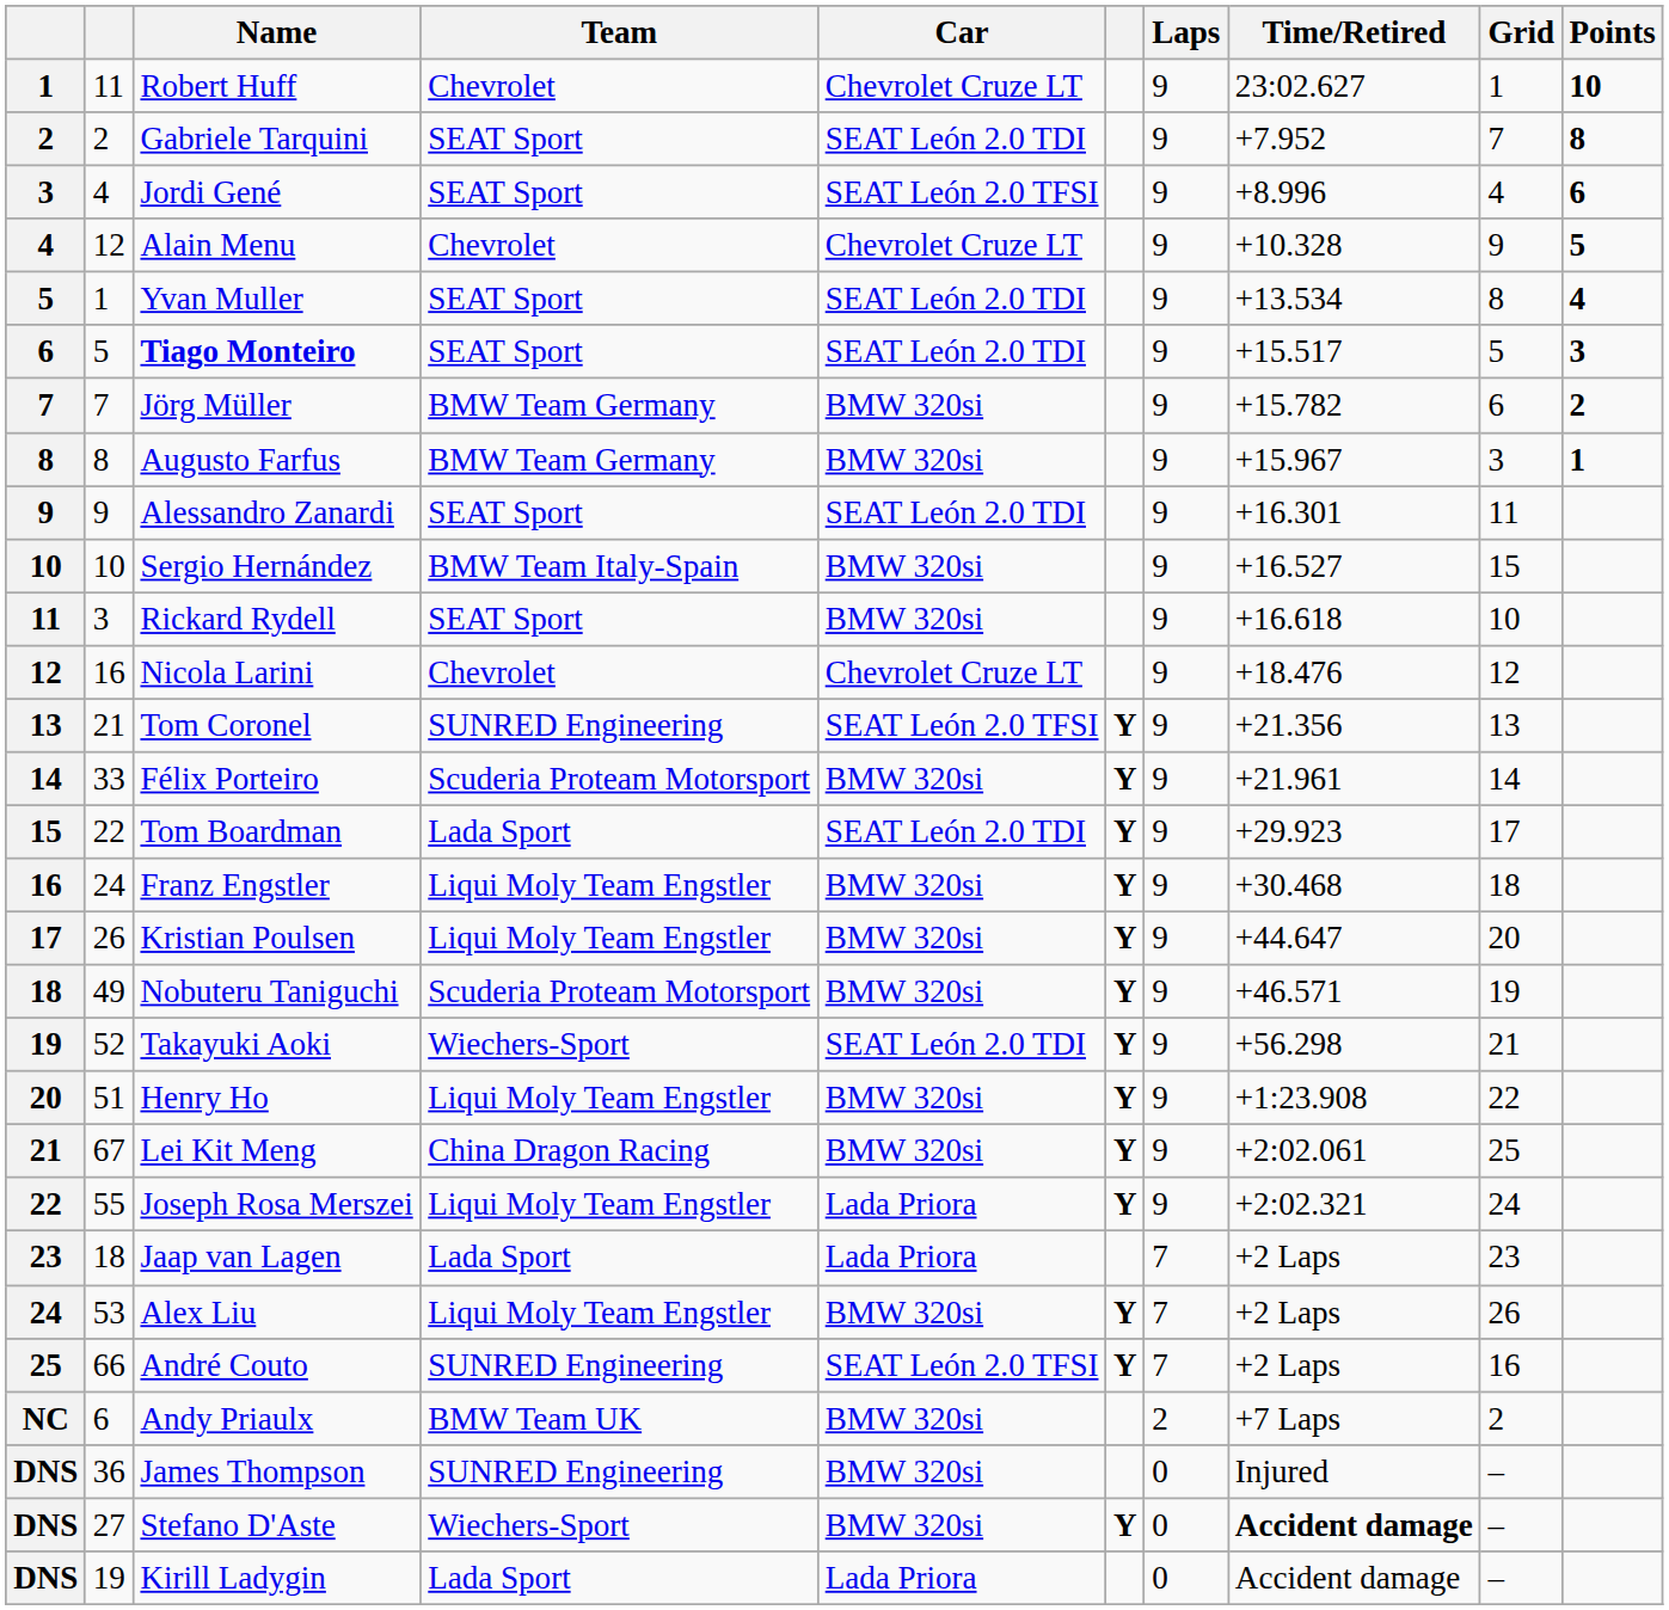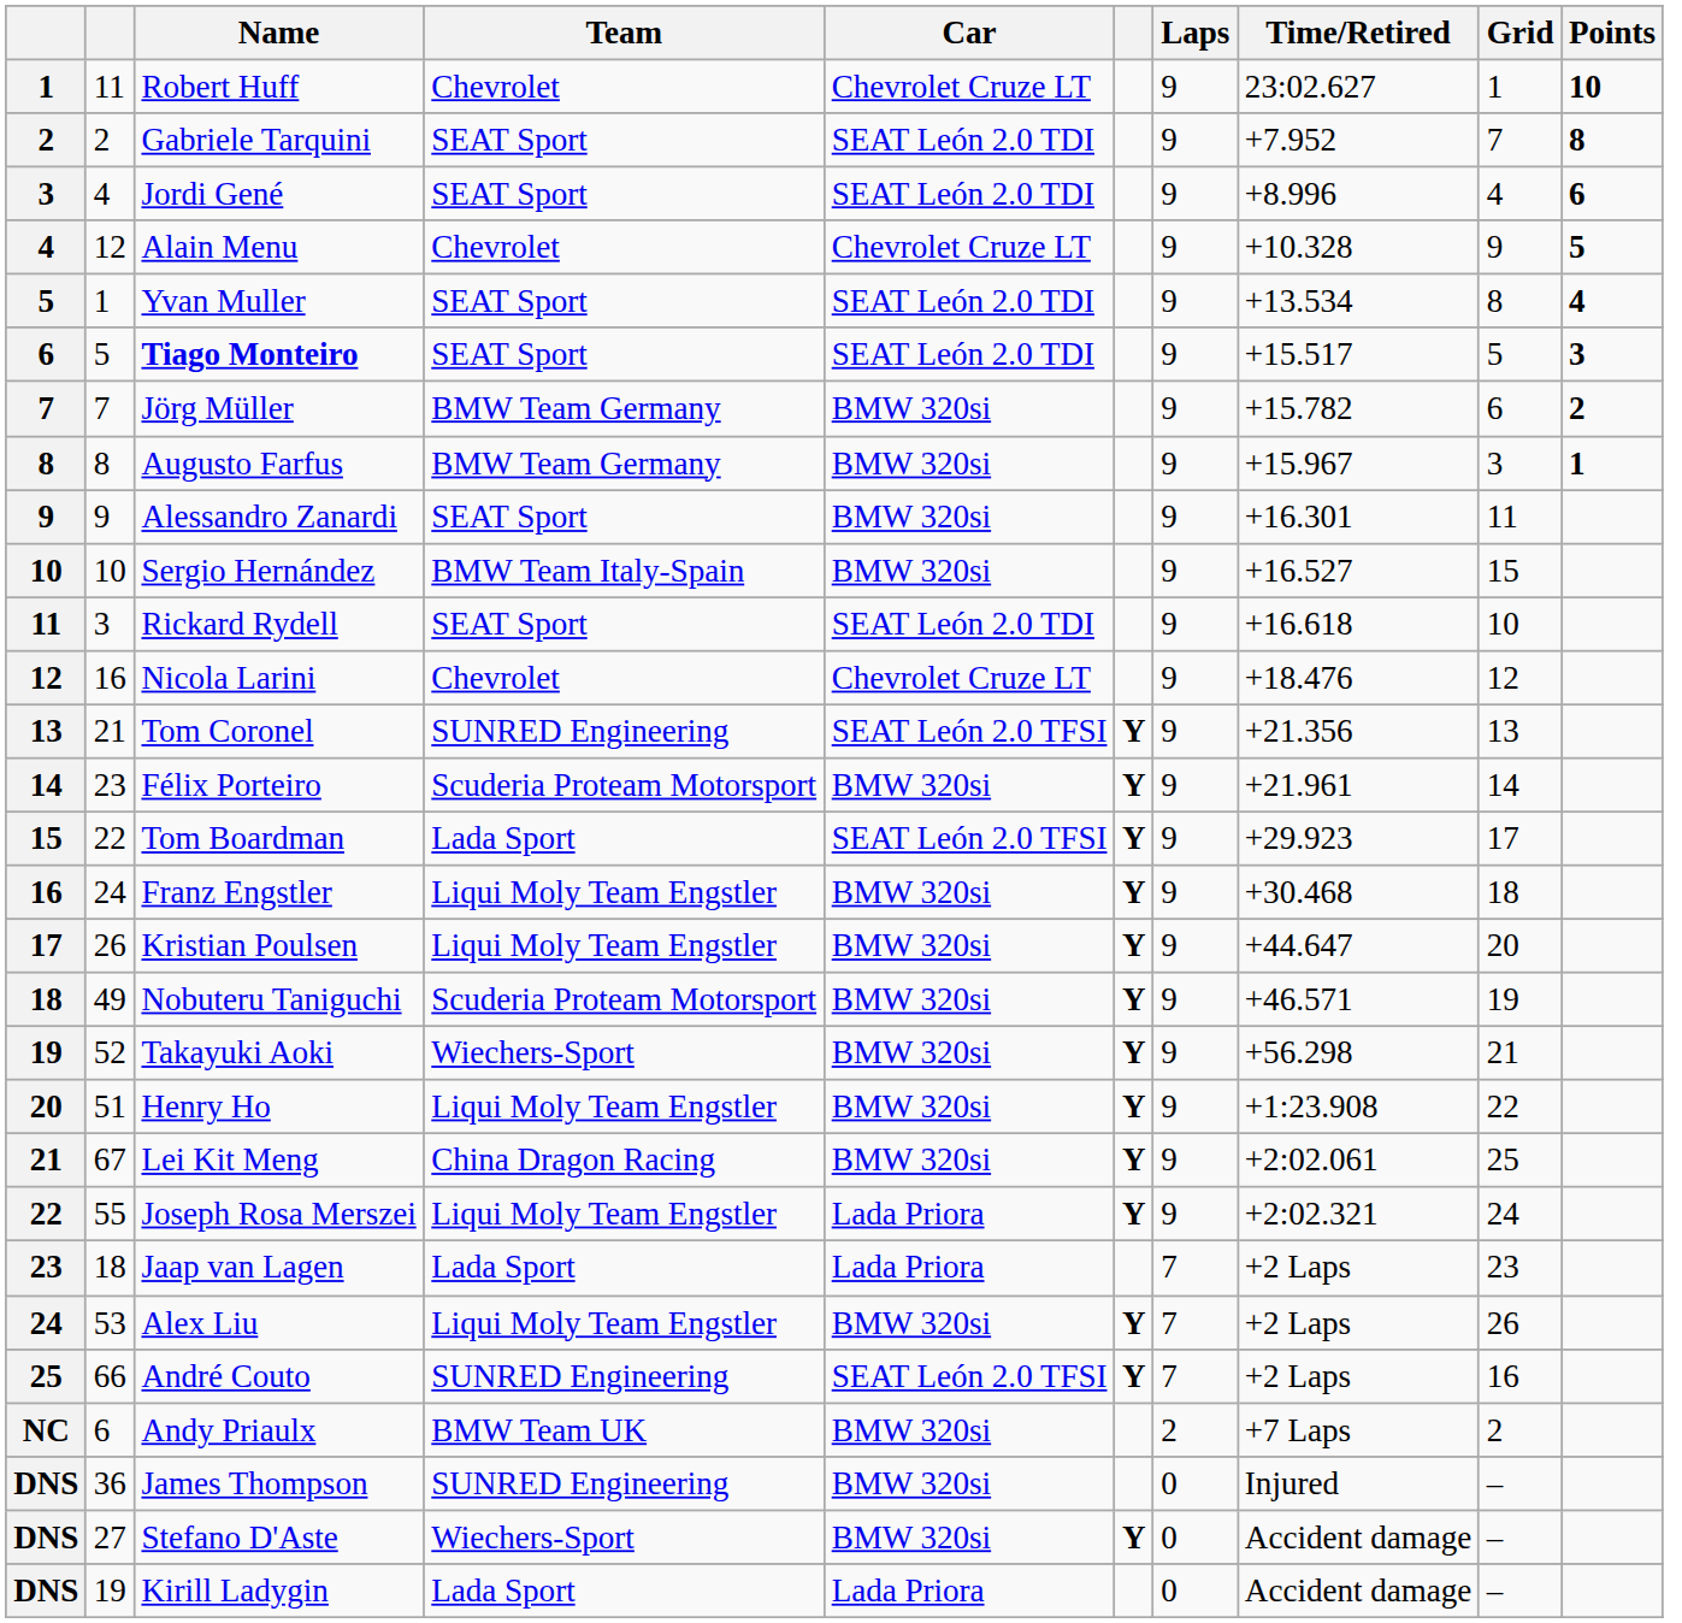 <table class="wikitable sortable" style="font-size: 95%;">
 <tr>
 <th></th>
 <th></th>
 <th>Name</th>
 <th>Team</th>
 <th>Car</th>
 <th></th>
 <th>Laps</th>
 <th>Time/Retired</th>
 <th>Grid</th>
 <th>Points</th>
 </tr>
 <tr>
 <th>1</th>
 <td>11</td>
 <td> <a href='#'>Robert Huff</a></td>
 <td><a href='#'>Chevrolet</a></td>
 <td><a href='#'>Chevrolet Cruze LT</a></td>
 <td></td>
 <td>9</td>
 <td>23:02.627</td>
 <td>1</td>
 <td><strong>10</strong></td>
 </tr>
 <tr>
 <th>2</th>
 <td>2</td>
 <td> <a href='#'>Gabriele Tarquini</a></td>
 <td><a href='#'>SEAT Sport</a></td>
 <td><a href='#'>SEAT León 2.0 TDI</a></td>
 <td></td>
 <td>9</td>
 <td>+7.952</td>
 <td>7</td>
 <td><strong>8</strong></td>
 </tr>
 <tr>
 <th>3</th>
 <td>4</td>
 <td> <a href='#'>Jordi Gené</a></td>
 <td><a href='#'>SEAT Sport</a></td>
-<td><a href='#'>SEAT León 2.0 TFSI</a></td>
+<td><a href='#'>SEAT León 2.0 TDI</a></td>
 <td></td>
 <td>9</td>
 <td>+8.996</td>
 <td>4</td>
 <td><strong>6</strong></td>
 </tr>
 <tr>
 <th>4</th>
 <td>12</td>
 <td> <a href='#'>Alain Menu</a></td>
 <td><a href='#'>Chevrolet</a></td>
 <td><a href='#'>Chevrolet Cruze LT</a></td>
 <td></td>
 <td>9</td>
 <td>+10.328</td>
 <td>9</td>
 <td><strong>5</strong></td>
 </tr>
 <tr>
 <th>5</th>
 <td>1</td>
 <td> <a href='#'>Yvan Muller</a></td>
 <td><a href='#'>SEAT Sport</a></td>
 <td><a href='#'>SEAT León 2.0 TDI</a></td>
 <td></td>
 <td>9</td>
 <td>+13.534</td>
 <td>8</td>
 <td><strong>4</strong></td>
 </tr>
 <tr>
 <th>6</th>
 <td>5</td>
 <td> <strong><a href='#'>Tiago Monteiro</a></strong></td>
 <td><a href='#'>SEAT Sport</a></td>
 <td><a href='#'>SEAT León 2.0 TDI</a></td>
 <td></td>
 <td>9</td>
 <td>+15.517</td>
 <td>5</td>
 <td><strong>3</strong></td>
 </tr>
 <tr>
 <th>7</th>
 <td>7</td>
 <td> <a href='#'>Jörg Müller</a></td>
 <td><a href='#'>BMW Team Germany</a></td>
 <td><a href='#'>BMW 320si</a></td>
 <td></td>
 <td>9</td>
 <td>+15.782</td>
 <td>6</td>
 <td><strong>2</strong></td>
 </tr>
 <tr>
 <th>8</th>
 <td>8</td>
 <td> <a href='#'>Augusto Farfus</a></td>
 <td><a href='#'>BMW Team Germany</a></td>
 <td><a href='#'>BMW 320si</a></td>
 <td></td>
 <td>9</td>
 <td>+15.967</td>
 <td>3</td>
 <td><strong>1</strong></td>
 </tr>
 <tr>
 <th>9</th>
 <td>9</td>
 <td> <a href='#'>Alessandro Zanardi</a></td>
 <td><a href='#'>SEAT Sport</a></td>
-<td><a href='#'>SEAT León 2.0 TDI</a></td>
+<td><a href='#'>BMW 320si</a></td>
 <td></td>
 <td>9</td>
 <td>+16.301</td>
 <td>11</td>
 <td></td>
 </tr>
 <tr>
 <th>10</th>
 <td>10</td>
 <td> <a href='#'>Sergio Hernández</a></td>
 <td><a href='#'>BMW Team Italy-Spain</a></td>
 <td><a href='#'>BMW 320si</a></td>
 <td></td>
 <td>9</td>
 <td>+16.527</td>
 <td>15</td>
 <td></td>
 </tr>
 <tr>
 <th>11</th>
 <td>3</td>
 <td> <a href='#'>Rickard Rydell</a></td>
 <td><a href='#'>SEAT Sport</a></td>
-<td><a href='#'>BMW 320si</a></td>
+<td><a href='#'>SEAT León 2.0 TDI</a></td>
 <td></td>
 <td>9</td>
 <td>+16.618</td>
 <td>10</td>
 <td></td>
 </tr>
 <tr>
 <th>12</th>
 <td>16</td>
 <td> <a href='#'>Nicola Larini</a></td>
 <td><a href='#'>Chevrolet</a></td>
 <td><a href='#'>Chevrolet Cruze LT</a></td>
 <td></td>
 <td>9</td>
 <td>+18.476</td>
 <td>12</td>
 <td></td>
 </tr>
 <tr>
 <th>13</th>
 <td>21</td>
 <td> <a href='#'>Tom Coronel</a></td>
 <td><a href='#'>SUNRED Engineering</a></td>
 <td><a href='#'>SEAT León 2.0 TFSI</a></td>
 <td align=center><strong><span>Y</span></strong></td>
 <td>9</td>
 <td>+21.356</td>
 <td>13</td>
 <td></td>
 </tr>
 <tr>
 <th>14</th>
-<td>33</td>
+<td>23</td>
 <td> <a href='#'>Félix Porteiro</a></td>
 <td><a href='#'>Scuderia Proteam Motorsport</a></td>
 <td><a href='#'>BMW 320si</a></td>
 <td align=center><strong><span>Y</span></strong></td>
 <td>9</td>
 <td>+21.961</td>
 <td>14</td>
 <td></td>
 </tr>
 <tr>
 <th>15</th>
 <td>22</td>
 <td> <a href='#'>Tom Boardman</a></td>
 <td><a href='#'>Lada Sport</a></td>
-<td><a href='#'>SEAT León 2.0 TDI</a></td>
+<td><a href='#'>SEAT León 2.0 TFSI</a></td>
 <td align=center><strong><span>Y</span></strong></td>
 <td>9</td>
 <td>+29.923</td>
 <td>17</td>
 <td></td>
 </tr>
 <tr>
 <th>16</th>
 <td>24</td>
 <td> <a href='#'>Franz Engstler</a></td>
 <td><a href='#'>Liqui Moly Team Engstler</a></td>
 <td><a href='#'>BMW 320si</a></td>
 <td align=center><strong><span>Y</span></strong></td>
 <td>9</td>
 <td>+30.468</td>
 <td>18</td>
 <td></td>
 </tr>
 <tr>
 <th>17</th>
 <td>26</td>
 <td> <a href='#'>Kristian Poulsen</a></td>
 <td><a href='#'>Liqui Moly Team Engstler</a></td>
 <td><a href='#'>BMW 320si</a></td>
 <td align=center><strong><span>Y</span></strong></td>
 <td>9</td>
 <td>+44.647</td>
 <td>20</td>
 <td></td>
 </tr>
 <tr>
 <th>18</th>
 <td>49</td>
 <td> <a href='#'>Nobuteru Taniguchi</a></td>
 <td><a href='#'>Scuderia Proteam Motorsport</a></td>
 <td><a href='#'>BMW 320si</a></td>
 <td align=center><strong><span>Y</span></strong></td>
 <td>9</td>
 <td>+46.571</td>
 <td>19</td>
 <td></td>
 </tr>
 <tr>
 <th>19</th>
 <td>52</td>
 <td> <a href='#'>Takayuki Aoki</a></td>
 <td><a href='#'>Wiechers-Sport</a></td>
-<td><a href='#'>SEAT León 2.0 TDI</a></td>
+<td><a href='#'>BMW 320si</a></td>
 <td align=center><strong><span>Y</span></strong></td>
 <td>9</td>
 <td>+56.298</td>
 <td>21</td>
 <td></td>
 </tr>
 <tr>
 <th>20</th>
 <td>51</td>
 <td> <a href='#'>Henry Ho</a></td>
 <td><a href='#'>Liqui Moly Team Engstler</a></td>
 <td><a href='#'>BMW 320si</a></td>
 <td align=center><strong><span>Y</span></strong></td>
 <td>9</td>
 <td>+1:23.908</td>
 <td>22</td>
 <td></td>
 </tr>
 <tr>
 <th>21</th>
 <td>67</td>
 <td> <a href='#'>Lei Kit Meng</a></td>
 <td><a href='#'>China Dragon Racing</a></td>
 <td><a href='#'>BMW 320si</a></td>
 <td align=center><strong><span>Y</span></strong></td>
 <td>9</td>
 <td>+2:02.061</td>
 <td>25</td>
 <td></td>
 </tr>
 <tr>
 <th>22</th>
 <td>55</td>
 <td> <a href='#'>Joseph Rosa Merszei</a></td>
 <td><a href='#'>Liqui Moly Team Engstler</a></td>
 <td><a href='#'>Lada Priora</a></td>
 <td align=center><strong><span>Y</span></strong></td>
 <td>9</td>
 <td>+2:02.321</td>
 <td>24</td>
 <td></td>
 </tr>
 <tr>
 <th>23</th>
 <td>18</td>
 <td> <a href='#'>Jaap van Lagen</a></td>
 <td><a href='#'>Lada Sport</a></td>
 <td><a href='#'>Lada Priora</a></td>
 <td></td>
 <td>7</td>
 <td>+2 Laps</td>
 <td>23</td>
 <td></td>
 </tr>
 <tr>
 <th>24</th>
 <td>53</td>
 <td> <a href='#'>Alex Liu</a></td>
 <td><a href='#'>Liqui Moly Team Engstler</a></td>
 <td><a href='#'>BMW 320si</a></td>
 <td align=center><strong><span>Y</span></strong></td>
 <td>7</td>
 <td>+2 Laps</td>
 <td>26</td>
 <td></td>
 </tr>
 <tr>
 <th>25</th>
 <td>66</td>
 <td> <a href='#'>André Couto</a></td>
 <td><a href='#'>SUNRED Engineering</a></td>
 <td><a href='#'>SEAT León 2.0 TFSI</a></td>
 <td align=center><strong><span>Y</span></strong></td>
 <td>7</td>
 <td>+2 Laps</td>
 <td>16</td>
 <td></td>
 </tr>
 <tr>
 <th>NC</th>
 <td>6</td>
 <td> <a href='#'>Andy Priaulx</a></td>
 <td><a href='#'>BMW Team UK</a></td>
 <td><a href='#'>BMW 320si</a></td>
 <td></td>
 <td>2</td>
 <td>+7 Laps</td>
 <td>2</td>
 <td></td>
 </tr>
 <tr>
 <th>DNS</th>
 <td>36</td>
 <td> <a href='#'>James Thompson</a></td>
 <td><a href='#'>SUNRED Engineering</a></td>
 <td><a href='#'>BMW 320si</a></td>
 <td></td>
 <td>0</td>
 <td>Injured</td>
 <td>–</td>
 <td></td>
 </tr>
 <tr>
 <th>DNS</th>
 <td>27</td>
 <td> <a href='#'>Stefano D'Aste</a></td>
 <td><a href='#'>Wiechers-Sport</a></td>
 <td><a href='#'>BMW 320si</a></td>
 <td align=center><strong><span>Y</span></strong></td>
 <td>0</td>
-<td><strong>Accident damage</strong></td>
+<td>Accident damage</td>
 <td>–</td>
 <td></td>
 </tr>
 <tr>
 <th>DNS</th>
 <td>19</td>
 <td> <a href='#'>Kirill Ladygin</a></td>
 <td><a href='#'>Lada Sport</a></td>
 <td><a href='#'>Lada Priora</a></td>
 <td></td>
 <td>0</td>
 <td>Accident damage</td>
 <td>–</td>
 <td></td>
 </tr>
 <tr>
 </tr>
 </table>
